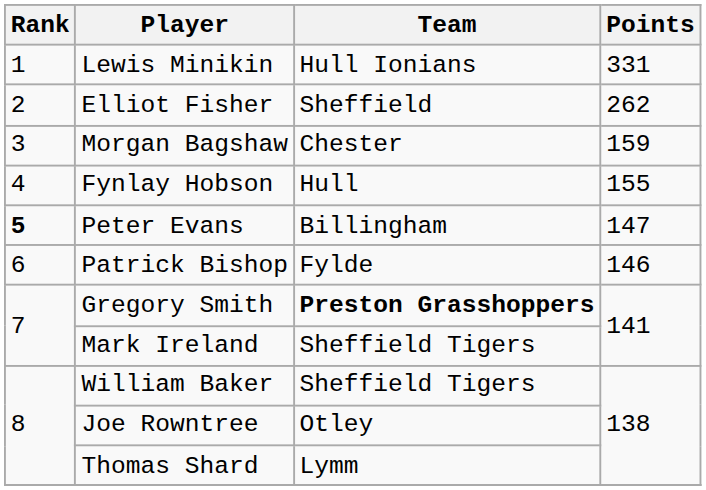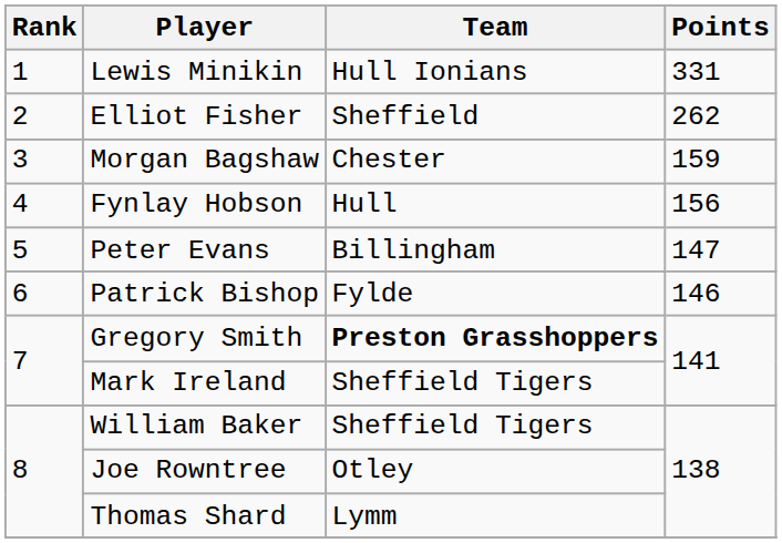 <table class="wikitable">
 <tr>
 <th>Rank</th>
 <th>Player</th>
 <th>Team</th>
 <th>Points</th>
 </tr>
 <tr>
 <td>1</td>
 <td>Lewis Minikin</td>
 <td>Hull Ionians</td>
 <td>331</td>
 </tr>
 <tr>
 <td>2</td>
 <td>Elliot Fisher</td>
 <td>Sheffield</td>
 <td>262</td>
 </tr>
 <tr>
 <td>3</td>
 <td>Morgan Bagshaw</td>
 <td>Chester</td>
 <td>159</td>
 </tr>
 <tr>
 <td>4</td>
 <td>Fynlay Hobson</td>
 <td>Hull</td>
-<td>155</td>
+<td>156</td>
 </tr>
 <tr>
-<td><strong>5</strong></td>
+<td>5</td>
 <td>Peter Evans</td>
 <td>Billingham</td>
 <td>147</td>
 </tr>
 <tr>
 <td>6</td>
 <td>Patrick Bishop</td>
 <td>Fylde</td>
 <td>146</td>
 </tr>
 <tr>
 <td rowspan=2>7</td>
 <td>Gregory Smith</td>
 <td><strong>Preston Grasshoppers</strong></td>
 <td rowspan=2>141</td>
 </tr>
 <tr>
 <td>Mark Ireland</td>
 <td>Sheffield Tigers</td>
 </tr>
 <tr>
 <td rowspan=3>8</td>
 <td>William Baker</td>
 <td>Sheffield Tigers</td>
 <td rowspan=3>138</td>
 </tr>
 <tr>
 <td>Joe Rowntree</td>
 <td>Otley</td>
 </tr>
 <tr>
 <td>Thomas Shard</td>
 <td>Lymm</td>
 </tr>
 <tr>
 </tr>
 </table>
